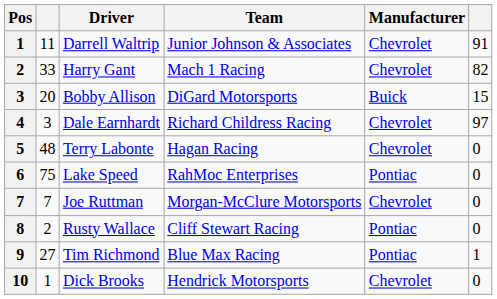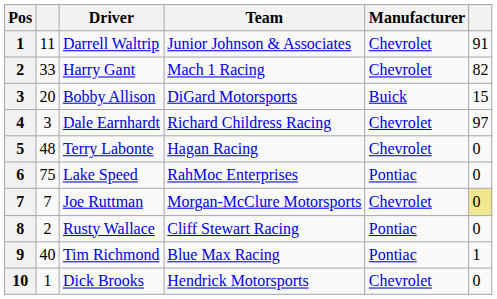 <table class="wikitable" style="font-size:95%">
 <tr>
 <th>Pos</th>
 <th></th>
 <th>Driver</th>
 <th>Team</th>
 <th>Manufacturer</th>
 <th></th>
 </tr>
 <tr>
 <th>1</th>
 <td align="center">11</td>
 <td><a href='#'>Darrell Waltrip</a></td>
 <td><a href='#'>Junior Johnson & Associates</a></td>
 <td><a href='#'>Chevrolet</a></td>
 <td>91</td>
 </tr>
 <tr>
 <th>2</th>
 <td align="center">33</td>
 <td><a href='#'>Harry Gant</a></td>
 <td><a href='#'>Mach 1 Racing</a></td>
 <td><a href='#'>Chevrolet</a></td>
 <td>82</td>
 </tr>
 <tr>
 <th>3</th>
 <td align="center">20</td>
 <td><a href='#'>Bobby Allison</a></td>
 <td><a href='#'>DiGard Motorsports</a></td>
 <td><a href='#'>Buick</a></td>
 <td>15</td>
 </tr>
 <tr>
 <th>4</th>
 <td align="center">3</td>
 <td><a href='#'>Dale Earnhardt</a></td>
 <td><a href='#'>Richard Childress Racing</a></td>
 <td><a href='#'>Chevrolet</a></td>
 <td>97</td>
 </tr>
 <tr>
 <th>5</th>
 <td align="center">48</td>
 <td><a href='#'>Terry Labonte</a></td>
 <td><a href='#'>Hagan Racing</a></td>
 <td><a href='#'>Chevrolet</a></td>
 <td>0</td>
 </tr>
 <tr>
 <th>6</th>
 <td align="center">75</td>
 <td><a href='#'>Lake Speed</a></td>
 <td><a href='#'>RahMoc Enterprises</a></td>
 <td><a href='#'>Pontiac</a></td>
 <td>0</td>
 </tr>
 <tr>
 <th>7</th>
 <td align="center">7</td>
 <td><a href='#'>Joe Ruttman</a></td>
 <td><a href='#'>Morgan-McClure Motorsports</a></td>
 <td><a href='#'>Chevrolet</a></td>
-<td>0</td>
+<td style="background: khaki;">0</td>
 </tr>
 <tr>
 <th>8</th>
 <td align="center">2</td>
 <td><a href='#'>Rusty Wallace</a></td>
 <td><a href='#'>Cliff Stewart Racing</a></td>
 <td><a href='#'>Pontiac</a></td>
 <td>0</td>
 </tr>
 <tr>
 <th>9</th>
-<td align="center">27</td>
+<td align="center">40</td>
 <td><a href='#'>Tim Richmond</a></td>
 <td><a href='#'>Blue Max Racing</a></td>
 <td><a href='#'>Pontiac</a></td>
 <td>1</td>
 </tr>
 <tr>
 <th>10</th>
 <td align="center">1</td>
 <td><a href='#'>Dick Brooks</a></td>
 <td><a href='#'>Hendrick Motorsports</a></td>
 <td><a href='#'>Chevrolet</a></td>
 <td>0</td>
 </tr>
 </table>
